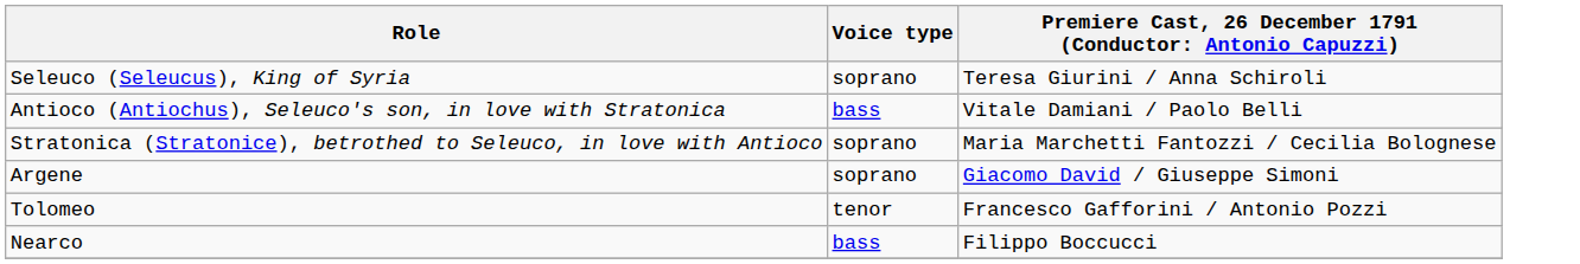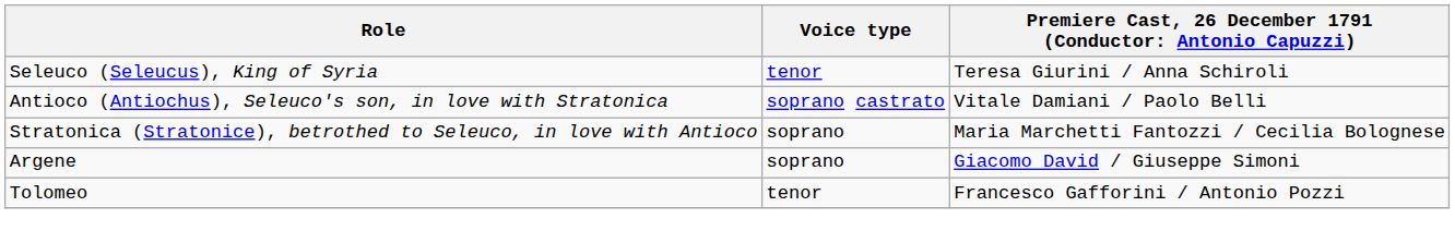 <table class="wikitable">
 <tr>
 <th>Role</th>
 <th>Voice type</th>
 <th>Premiere Cast, 26 December 1791<br>(Conductor: <a href='#'>Antonio Capuzzi</a>)</th>
 </tr>
 <tr>
 <td>Seleuco (<a href='#'>Seleucus</a>), <em>King of Syria</em></td>
-<td>soprano</td>
+<td><a href='#'>tenor</a></td>
 <td>Teresa Giurini / Anna Schiroli</td>
 </tr>
 <tr>
 <td>Antioco (<a href='#'>Antiochus</a>), <em>Seleuco's son, in love with Stratonica</em></td>
-<td><a href='#'>bass</a></td>
+<td><a href='#'>soprano</a> <a href='#'>castrato</a></td>
 <td>Vitale Damiani / Paolo Belli</td>
 </tr>
 <tr>
 <td>Stratonica (<a href='#'>Stratonice</a>), <em>betrothed to Seleuco, in love with Antioco</em></td>
 <td>soprano</td>
 <td>Maria Marchetti Fantozzi / Cecilia Bolognese</td>
 </tr>
 <tr>
 <td>Argene</td>
 <td>soprano</td>
 <td><a href='#'>Giacomo David</a> / Giuseppe Simoni</td>
 </tr>
 <tr>
 <td>Tolomeo</td>
 <td>tenor</td>
 <td>Francesco Gafforini / Antonio Pozzi</td>
 </tr>
 <tr>
-<td>Nearco</td>
-<td><a href='#'>bass</a></td>
-<td>Filippo Boccucci</td>
-</tr>
-<tr>
 </tr>
 </table>
